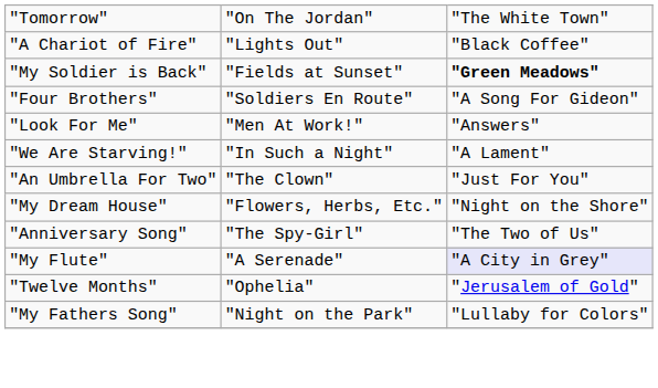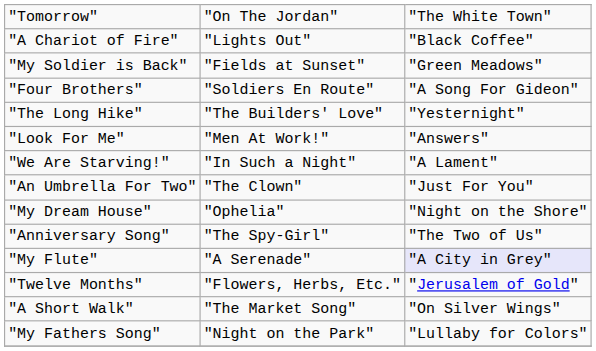 <table class="wikitable">
 <tr>
 <td>"Tomorrow"</td>
 <td>"On The Jordan"</td>
 <td>"The White Town"</td>
 </tr>
 <tr>
 <td>"A Chariot of Fire"</td>
 <td>"Lights Out"</td>
 <td>"Black Coffee"</td>
 </tr>
 <tr>
 <td>"My Soldier is Back"</td>
 <td>"Fields at Sunset"</td>
-<td><strong>"Green Meadows"</strong></td>
+<td>"Green Meadows"</td>
 </tr>
 <tr>
 <td>"Four Brothers"</td>
 <td>"Soldiers En Route"</td>
 <td>"A Song For Gideon"</td>
+</tr>
+<tr>
+<td>"The Long Hike"</td>
+<td>"The Builders' Love"</td>
+<td>"Yesternight"</td>
 </tr>
 <tr>
 <td>"Look For Me"</td>
 <td>"Men At Work!"</td>
 <td>"Answers"</td>
 </tr>
 <tr>
 <td>"We Are Starving!"</td>
 <td>"In Such a Night"</td>
 <td>"A Lament"</td>
 </tr>
 <tr>
 <td>"An Umbrella For Two"</td>
 <td>"The Clown"</td>
 <td>"Just For You"</td>
 </tr>
 <tr>
 <td>"My Dream House"</td>
-<td>"Flowers, Herbs, Etc."</td>
+<td>"Ophelia"</td>
 <td>"Night on the Shore"</td>
 </tr>
 <tr>
 <td>"Anniversary Song"</td>
 <td>"The Spy-Girl"</td>
 <td>"The Two of Us"</td>
 </tr>
 <tr>
 <td>"My Flute"</td>
 <td>"A Serenade"</td>
 <td style="background: lavender;">"A City in Grey"</td>
 </tr>
 <tr>
 <td>"Twelve Months"</td>
-<td>"Ophelia"</td>
+<td>"Flowers, Herbs, Etc."</td>
 <td>"<a href='#'>Jerusalem of Gold</a>"</td>
+</tr>
+<tr>
+<td>"A Short Walk"</td>
+<td>"The Market Song"</td>
+<td>"On Silver Wings"</td>
 </tr>
 <tr>
 <td>"My Fathers Song"</td>
 <td>"Night on the Park"</td>
 <td>"Lullaby for Colors"</td>
 </tr>
 <tr>
 </tr>
 </table>
